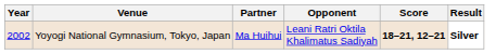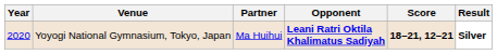 <table class="sortable wikitable" style="font-size: 90%;">
 <tr>
 <th>Year</th>
 <th>Venue</th>
 <th>Partner</th>
 <th>Opponent</th>
 <th>Score</th>
 <th>Result</th>
 </tr>
 <tr style="background:#F3E6D7">
-<td align="center"><a href='#'>2002</a></td>
+<td align="center"><a href='#'>2020</a></td>
 <td align="left">Yoyogi National Gymnasium, Tokyo, Japan</td>
 <td align="left"> <a href='#'>Ma Huihui</a></td>
-<td align="left"> <a href='#'>Leani Ratri Oktila</a><br> <a href='#'>Khalimatus Sadiyah</a></td>
+<td align="left"><strong> <a href='#'>Leani Ratri Oktila</a><br> <a href='#'>Khalimatus Sadiyah</a></strong></td>
 <td align="left"><strong>18–21, 12–21</strong></td>
 <td style="text-align:left; background:white"> <strong>Silver</strong></td>
 </tr>
 </table>
